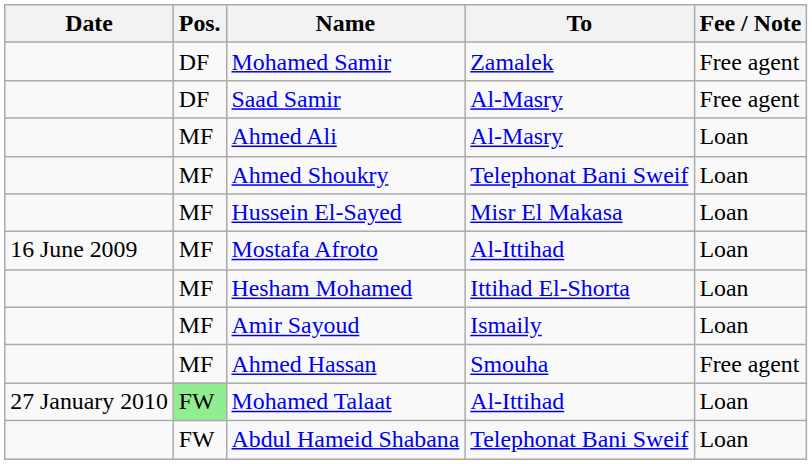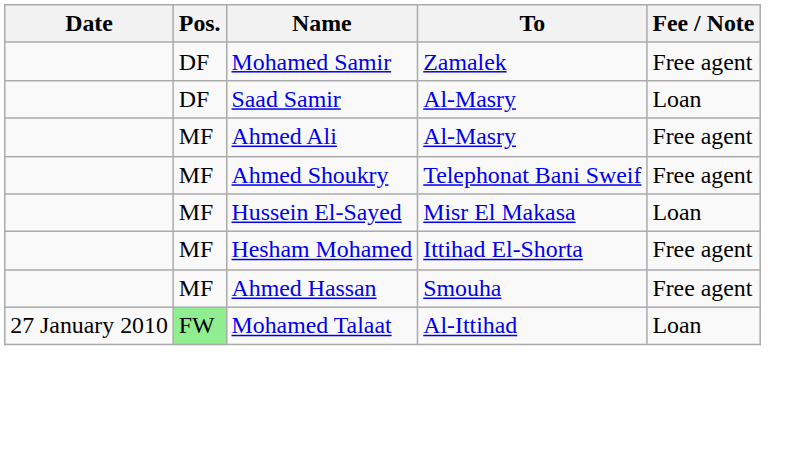 <table class="wikitable">
 <tr>
 <th>Date</th>
 <th>Pos.</th>
 <th>Name</th>
 <th>To</th>
 <th>Fee / Note</th>
 </tr>
 <tr>
 <td></td>
 <td>DF</td>
 <td> <a href='#'>Mohamed Samir</a></td>
 <td> <a href='#'>Zamalek</a></td>
 <td>Free agent</td>
 </tr>
 <tr>
 <td></td>
 <td>DF</td>
 <td> <a href='#'>Saad Samir</a></td>
 <td> <a href='#'>Al-Masry</a></td>
-<td>Free agent</td>
+<td>Loan</td>
 </tr>
 <tr>
 <td></td>
 <td>MF</td>
 <td> <a href='#'>Ahmed Ali</a></td>
 <td> <a href='#'>Al-Masry</a></td>
-<td>Loan</td>
+<td>Free agent</td>
 </tr>
 <tr>
 <td></td>
 <td>MF</td>
 <td> <a href='#'>Ahmed Shoukry</a></td>
 <td> <a href='#'>Telephonat Bani Sweif</a></td>
-<td>Loan</td>
+<td>Free agent</td>
 </tr>
 <tr>
 <td></td>
 <td>MF</td>
 <td> <a href='#'>Hussein El-Sayed</a></td>
 <td> <a href='#'>Misr El Makasa</a></td>
 <td>Loan</td>
 </tr>
 <tr>
-<td>16 June 2009</td>
-<td>MF</td>
-<td> <a href='#'>Mostafa Afroto</a></td>
-<td> <a href='#'>Al-Ittihad</a></td>
-<td>Loan</td>
-</tr>
-<tr>
 <td></td>
 <td>MF</td>
 <td> <a href='#'>Hesham Mohamed</a></td>
 <td> <a href='#'>Ittihad El-Shorta</a></td>
-<td>Loan</td>
-</tr>
-<tr>
-<td></td>
-<td>MF</td>
-<td> <a href='#'>Amir Sayoud</a></td>
-<td> <a href='#'>Ismaily</a></td>
-<td>Loan</td>
+<td>Free agent</td>
 </tr>
 <tr>
 <td></td>
 <td>MF</td>
 <td> <a href='#'>Ahmed Hassan</a></td>
 <td> <a href='#'>Smouha</a></td>
 <td>Free agent</td>
 </tr>
 <tr>
 <td>27 January 2010</td>
 <td style="background: lightgreen;">FW</td>
 <td> <a href='#'>Mohamed Talaat</a></td>
 <td> <a href='#'>Al-Ittihad</a></td>
 <td>Loan</td>
 </tr>
-<tr>
-<td></td>
-<td>FW</td>
-<td> <a href='#'>Abdul Hameid Shabana</a></td>
-<td> <a href='#'>Telephonat Bani Sweif</a></td>
-<td>Loan</td>
-</tr>
 </table>
